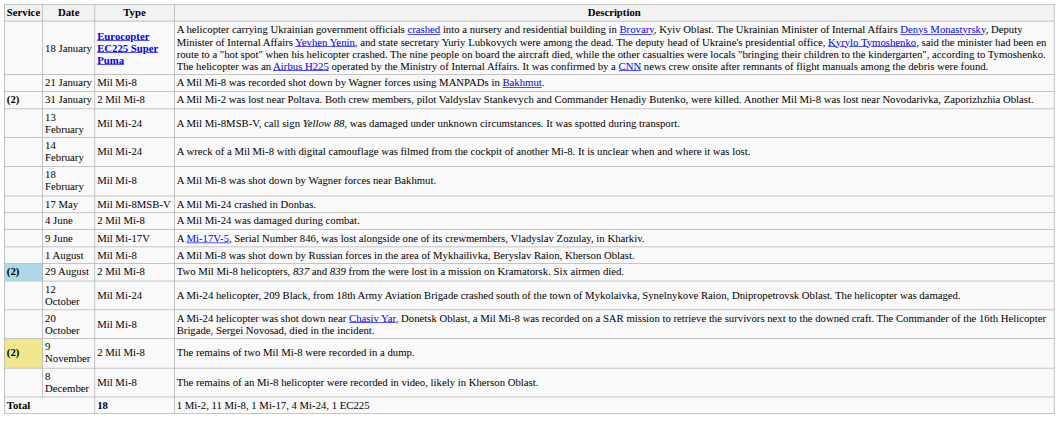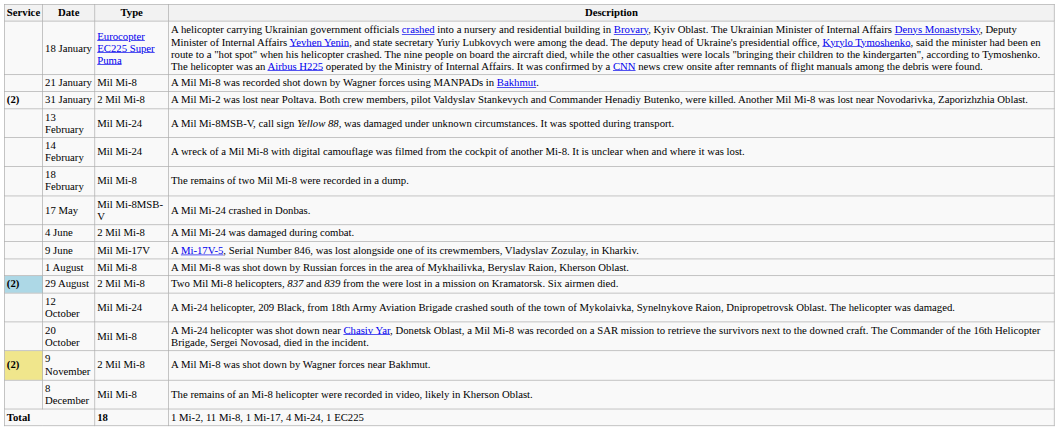 <table class="wikitable">
 <tr>
 <th>Service</th>
 <th>Date</th>
 <th>Type</th>
 <th>Description</th>
 </tr>
 <tr>
 <td><span></span></td>
 <td>18 January</td>
-<td><strong><a href='#'>Eurocopter EC225 Super Puma</a></strong></td>
+<td><a href='#'>Eurocopter EC225 Super Puma</a></td>
 <td>A helicopter carrying Ukrainian government officials <a href='#'>crashed</a> into a nursery and residential building in <a href='#'>Brovary</a>, Kyiv Oblast. The Ukrainian Minister of Internal Affairs <a href='#'>Denys Monastyrsky</a>, Deputy Minister of Internal Affairs <a href='#'>Yevhen Yenin</a>, and state secretary Yuriy Lubkovych were among the dead. The deputy head of Ukraine's presidential office, <a href='#'>Kyrylo Tymoshenko</a>, said the minister had been en route to a "hot spot" when his helicopter crashed. The nine people on board the aircraft died, while the other casualties were locals "bringing their children to the kindergarten", according to Tymoshenko. The helicopter was an <a href='#'>Airbus H225</a> operated by the Ministry of Internal Affairs. It was confirmed by a <a href='#'>CNN</a> news crew onsite after remnants of flight manuals among the debris were found.</td>
 </tr>
 <tr>
 <td></td>
 <td>21 January</td>
 <td>Mil Mi-8</td>
 <td>A Mil Mi-8 was recorded shot down by Wagner forces using MANPADs in <a href='#'>Bakhmut</a>.</td>
 </tr>
 <tr>
 <td> <strong>(2)</strong></td>
 <td>31 January</td>
 <td>2 Mil Mi-8</td>
 <td>A Mil Mi-2 was lost near Poltava. Both crew members, pilot Valdyslav Stankevych and Commander Henadiy Butenko, were killed. Another Mil Mi-8 was lost near Novodarivka, Zaporizhzhia Oblast.</td>
 </tr>
 <tr>
 <td></td>
 <td>13 February</td>
 <td>Mil Mi-24</td>
 <td>A Mil Mi-8MSB-V, call sign <em>Yellow 88</em>, was damaged under unknown circumstances. It was spotted during transport.</td>
 </tr>
 <tr>
 <td></td>
 <td>14 February</td>
 <td>Mil Mi-24</td>
 <td>A wreck of a Mil Mi-8 with digital camouflage was filmed from the cockpit of another Mi-8. It is unclear when and where it was lost.</td>
 </tr>
 <tr>
 <td></td>
 <td>18 February</td>
 <td>Mil Mi-8</td>
-<td>A Mil Mi-8 was shot down by Wagner forces near Bakhmut.</td>
+<td>The remains of two Mil Mi-8 were recorded in a dump.</td>
 </tr>
 <tr>
 <td></td>
 <td>17 May</td>
 <td>Mil Mi-8MSB-V</td>
 <td>A Mil Mi-24 crashed in Donbas.</td>
 </tr>
 <tr>
 <td></td>
 <td>4 June</td>
 <td>2 Mil Mi-8</td>
 <td>A Mil Mi-24 was damaged during combat.</td>
 </tr>
 <tr>
 <td></td>
 <td>9 June</td>
 <td>Mil Mi-17V</td>
 <td>A <a href='#'>Mi-17V-5</a>, Serial Number 846, was lost alongside one of its crewmembers, Vladyslav Zozulay, in Kharkiv.</td>
 </tr>
 <tr>
 <td></td>
 <td>1 August</td>
 <td>Mil Mi-8</td>
 <td>A Mil Mi-8 was shot down by Russian forces in the area of Mykhailivka, Beryslav Raion, Kherson Oblast.</td>
 </tr>
 <tr>
 <td style="background: lightblue;"> <strong>(2)</strong></td>
 <td>29 August</td>
 <td>2 Mil Mi-8</td>
 <td>Two Mil Mi-8 helicopters, <em>837</em> and <em>839</em> from the  were lost in a mission on Kramatorsk. Six airmen died.</td>
 </tr>
 <tr>
 <td></td>
 <td>12 October</td>
 <td>Mil Mi-24</td>
 <td>A Mi-24 helicopter, 209 Black, from 18th Army Aviation Brigade crashed south of the town of Mykolaivka, Synelnykove Raion, Dnipropetrovsk Oblast. The helicopter was damaged.</td>
 </tr>
 <tr>
 <td></td>
 <td>20 October</td>
 <td>Mil Mi-8</td>
 <td>A Mi-24 helicopter was shot down near <a href='#'>Chasiv Yar</a>, Donetsk Oblast, a Mil Mi-8 was recorded on a SAR mission to retrieve the survivors next to the downed craft. The Commander of the 16th Helicopter Brigade, Sergei Novosad, died in the incident.</td>
 </tr>
 <tr>
 <td style="background: khaki;"> <strong>(2)</strong></td>
 <td>9 November</td>
 <td>2 Mil Mi-8</td>
-<td>The remains of two Mil Mi-8 were recorded in a dump.</td>
+<td>A Mil Mi-8 was shot down by Wagner forces near Bakhmut.</td>
 </tr>
 <tr>
 <td></td>
 <td>8 December</td>
 <td>Mil Mi-8</td>
 <td>The remains of an Mi-8 helicopter were recorded in video, likely in Kherson Oblast.</td>
 </tr>
 <tr>
 <td colspan="2"><strong>Total</strong></td>
 <td><strong>18</strong></td>
 <td>1 Mi-2, 11 Mi-8, 1 Mi-17, 4 Mi-24, 1 EC225</td>
 </tr>
 </table>
